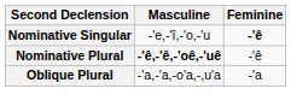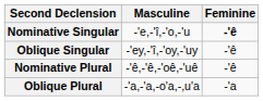 <table class="wikitable" style="text-align:center">
 <tr>
 <th>Second Declension</th>
 <th>Masculine</th>
 <th>Feminine</th>
 </tr>
 <tr align="center">
 <th>Nominative Singular</th>
 <td>-'e,-'î,-'o,-'u</td>
 <td><strong>-'ê</strong></td>
 </tr>
 <tr>
+<th>Oblique Singular</th>
+<td>-'ey,-'î,-'oy,-'uy</td>
+<td>-'ê</td>
+</tr>
+<tr>
 <th>Nominative Plural</th>
-<td><strong>-'ê,-'ê,-'oê,-'uê</strong></td>
+<td>-'ê,-'ê,-'oê,-'uê</td>
 <td>-'ê</td>
 </tr>
 <tr align="center">
 <th>Oblique Plural</th>
 <td>-'a,-'a,-o'a,-,u'a</td>
 <td>-'a</td>
 </tr>
 </table>
